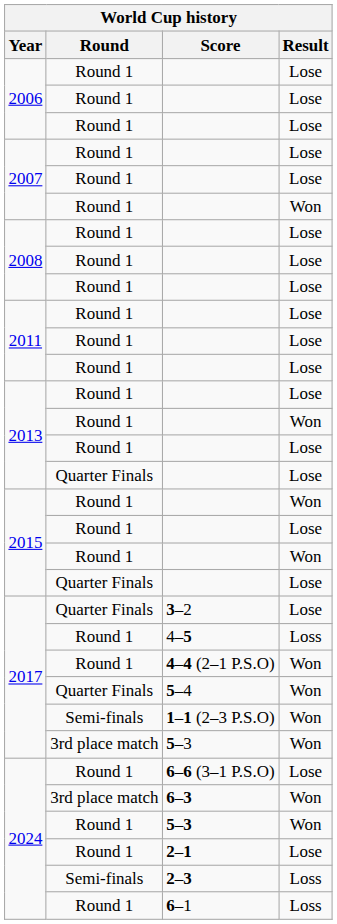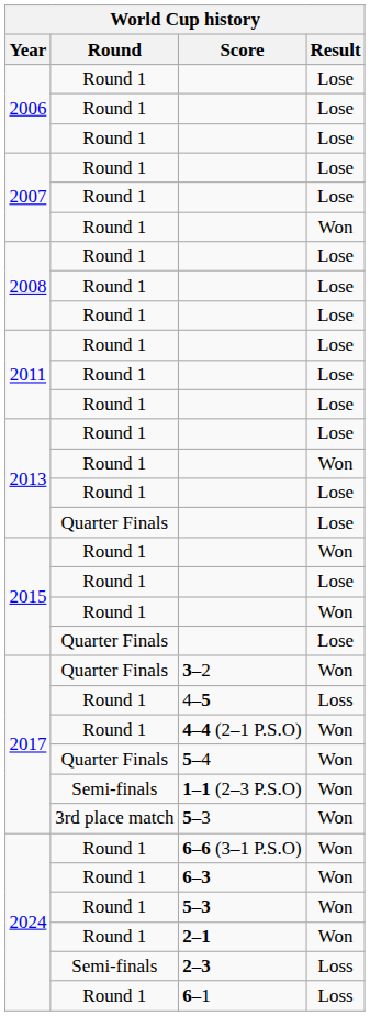 <table class="wikitable" style="text-align: center;">
 <tr>
 <th colspan=4>World Cup history</th>
 </tr>
 <tr>
 <th>Year</th>
 <th>Round</th>
 <th>Score</th>
 <th>Result</th>
 </tr>
 <tr>
 <td rowspan=3><a href='#'>2006</a></td>
 <td>Round 1</td>
 <td align="left"> </td>
 <td>Lose</td>
 </tr>
 <tr>
 <td>Round 1</td>
 <td align="left">  </td>
 <td>Lose</td>
 </tr>
 <tr>
 <td>Round 1</td>
 <td align="left">  </td>
 <td>Lose</td>
 </tr>
 <tr>
 <td rowspan=3><a href='#'>2007</a></td>
 <td>Round 1</td>
 <td align="left"> </td>
 <td>Lose</td>
 </tr>
 <tr>
 <td>Round 1</td>
 <td align="left">  </td>
 <td>Lose</td>
 </tr>
 <tr>
 <td>Round 1</td>
 <td align="left">  </td>
 <td>Won</td>
 </tr>
 <tr>
 <td rowspan=3><a href='#'>2008</a></td>
 <td>Round 1</td>
 <td align="left">  </td>
 <td>Lose</td>
 </tr>
 <tr>
 <td>Round 1</td>
 <td align="left">  </td>
 <td>Lose</td>
 </tr>
 <tr>
 <td>Round 1</td>
 <td align="left">  </td>
 <td>Lose</td>
 </tr>
 <tr>
 <td rowspan=3><a href='#'>2011</a></td>
 <td>Round 1</td>
 <td align="left">  </td>
 <td>Lose</td>
 </tr>
 <tr>
 <td>Round 1</td>
 <td align="left">  </td>
 <td>Lose</td>
 </tr>
 <tr>
 <td>Round 1</td>
 <td align="left">  </td>
 <td>Lose</td>
 </tr>
 <tr>
 <td rowspan=4><a href='#'>2013</a></td>
 <td>Round 1</td>
 <td align="left">  </td>
 <td>Lose</td>
 </tr>
 <tr>
 <td>Round 1</td>
 <td align="left">  </td>
 <td>Won</td>
 </tr>
 <tr>
 <td>Round 1</td>
 <td align="left">  </td>
 <td>Lose</td>
 </tr>
 <tr>
 <td>Quarter Finals</td>
 <td align="left">  </td>
 <td>Lose</td>
 </tr>
 <tr>
 <td rowspan=4><a href='#'>2015</a></td>
 <td>Round 1</td>
 <td align="left">  </td>
 <td>Won</td>
 </tr>
 <tr>
 <td>Round 1</td>
 <td align="left">  </td>
 <td>Lose</td>
 </tr>
 <tr>
 <td>Round 1</td>
 <td align="left">  </td>
 <td>Won</td>
 </tr>
 <tr>
 <td>Quarter Finals</td>
 <td align="left">  </td>
 <td>Lose</td>
 </tr>
 <tr>
 <td rowspan=6><a href='#'>2017</a></td>
 <td>Quarter Finals</td>
 <td align="left"> <strong>3</strong>–2 </td>
-<td>Lose</td>
+<td>Won</td>
 </tr>
 <tr>
 <td>Round 1</td>
 <td align="left"> 4–<strong>5</strong> </td>
 <td>Loss</td>
 </tr>
 <tr>
 <td>Round 1</td>
 <td align="left"> <strong>4</strong>–<strong>4</strong> (2–1 P.S.O) </td>
 <td>Won</td>
 </tr>
 <tr>
 <td>Quarter Finals</td>
 <td align="left"> <strong>5</strong>–4 </td>
 <td>Won</td>
 </tr>
 <tr>
 <td>Semi-finals</td>
 <td align="left"> <strong>1</strong>–<strong>1</strong> (2–3 P.S.O) </td>
 <td>Won</td>
 </tr>
 <tr>
 <td>3rd place match</td>
 <td align="left"> <strong>5</strong>–3 </td>
 <td>Won</td>
 </tr>
 <tr>
 <td rowspan=6><a href='#'>2024</a></td>
 <td>Round 1</td>
 <td align="left"> <strong>6</strong>–<strong>6</strong> (3–1 P.S.O) </td>
-<td>Lose</td>
+<td>Won</td>
 </tr>
 <tr>
-<td>3rd place match</td>
+<td>Round 1</td>
 <td align="left"> <strong>6</strong>–<strong>3</strong> </td>
 <td>Won</td>
 </tr>
 <tr>
 <td>Round 1</td>
 <td align="left"> <strong>5</strong>–<strong>3</strong> </td>
 <td>Won</td>
 </tr>
 <tr>
 <td>Round 1</td>
 <td align="left"> <strong>2</strong>–<strong>1</strong>  </td>
-<td>Lose</td>
+<td>Won</td>
 </tr>
 <tr>
 <td>Semi-finals</td>
 <td align="left"> <strong>2</strong>–<strong>3</strong> </td>
 <td>Loss</td>
 </tr>
 <tr>
 <td>Round 1</td>
 <td align="left"> <strong>6</strong>–1 </td>
 <td>Loss</td>
 </tr>
 </table>
